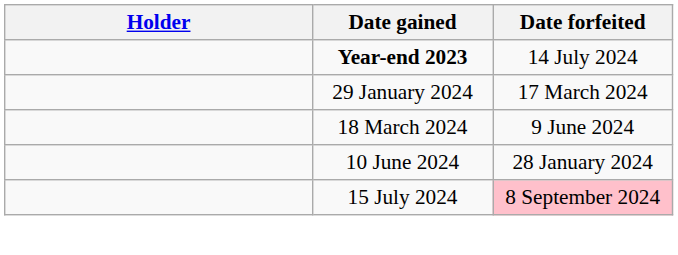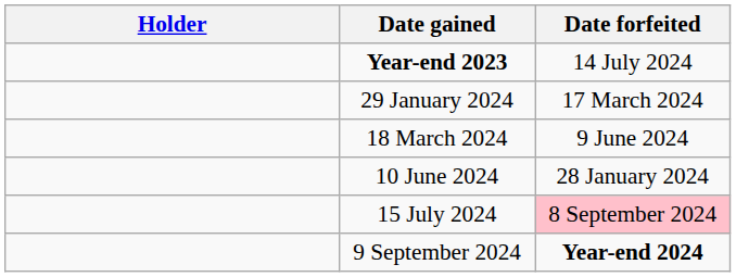 <table class="wikitable nowrap" style="font-size:95%">
 <tr>
 <th style="width:14em;"><a href='#'>Holder</a></th>
 <th style="width:8em;">Date gained</th>
 <th style="width:8em;">Date forfeited</th>
 </tr>
 <tr>
 <td></td>
 <td style="text-align:center;"><strong>Year-end 2023</strong></td>
 <td style="text-align:center;">14 July 2024</td>
 </tr>
 <tr>
 <td></td>
 <td style="text-align:center;">29 January 2024</td>
 <td style="text-align:center;">17 March 2024</td>
 </tr>
 <tr>
 <td></td>
 <td style="text-align:center;">18 March 2024</td>
 <td style="text-align:center;">9 June 2024</td>
 </tr>
 <tr>
 <td></td>
 <td style="text-align:center;">10 June 2024</td>
 <td style="text-align:center;">28 January 2024</td>
 </tr>
 <tr>
 <td></td>
 <td style="text-align:center;">15 July 2024</td>
 <td style="background: pink; text-align:center;">8 September 2024</td>
 </tr>
+<tr>
+<td></td>
+<td style="text-align:center;">9 September 2024</td>
+<td style="text-align:center;"><strong>Year-end 2024</strong></td>
+</tr>
 </table>
